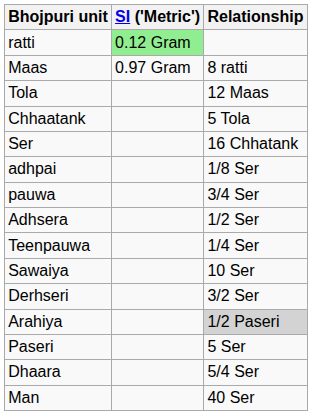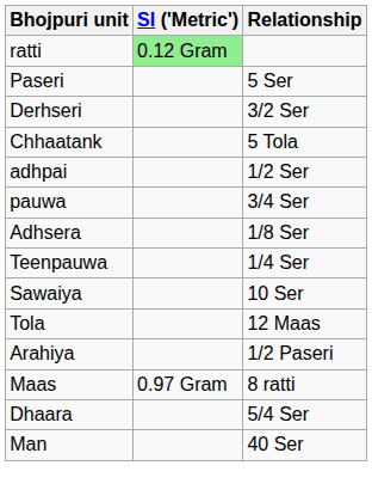 <table class="wikitable sortable mw-datatable static-row-numbers">
 <tr>
 <th>Bhojpuri unit</th>
 <th><a href='#'>SI</a> ('Metric')</th>
 <th>Relationship</th>
 </tr>
 <tr>
 <td>ratti</td>
 <td style="background: lightgreen;">0.12 Gram</td>
 <td></td>
 </tr>
 <tr>
-<td>Maas</td>
-<td>0.97 Gram</td>
-<td>8 ratti</td>
+<td>Paseri</td>
+<td></td>
+<td>5 Ser</td>
 </tr>
 <tr>
-<td>Tola</td>
+<td>Derhseri</td>
 <td></td>
-<td>12 Maas</td>
+<td>3/2 Ser</td>
 </tr>
 <tr>
 <td>Chhaatank</td>
 <td></td>
 <td>5 Tola</td>
 </tr>
 <tr>
-<td>Ser</td>
-<td></td>
-<td>16 Chhatank</td>
-</tr>
-<tr>
 <td>adhpai</td>
 <td></td>
-<td>1/8 Ser</td>
+<td>1/2 Ser</td>
 </tr>
 <tr>
 <td>pauwa</td>
 <td></td>
 <td>3/4 Ser</td>
 </tr>
 <tr>
 <td>Adhsera</td>
 <td></td>
-<td>1/2 Ser</td>
+<td>1/8 Ser</td>
 </tr>
 <tr>
 <td>Teenpauwa</td>
 <td></td>
 <td>1/4 Ser</td>
 </tr>
 <tr>
 <td>Sawaiya</td>
 <td></td>
 <td>10 Ser</td>
 </tr>
 <tr>
-<td>Derhseri</td>
+<td>Tola</td>
 <td></td>
-<td>3/2 Ser</td>
+<td>12 Maas</td>
 </tr>
 <tr>
 <td>Arahiya</td>
 <td></td>
-<td style="background: lightgrey;">1/2 Paseri</td>
+<td>1/2 Paseri</td>
 </tr>
 <tr>
-<td>Paseri</td>
-<td></td>
-<td>5 Ser</td>
+<td>Maas</td>
+<td>0.97 Gram</td>
+<td>8 ratti</td>
 </tr>
 <tr>
 <td>Dhaara</td>
 <td></td>
 <td>5/4 Ser</td>
 </tr>
 <tr>
 <td>Man</td>
 <td></td>
 <td>40 Ser</td>
 </tr>
 </table>
